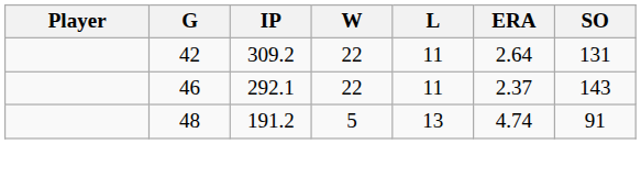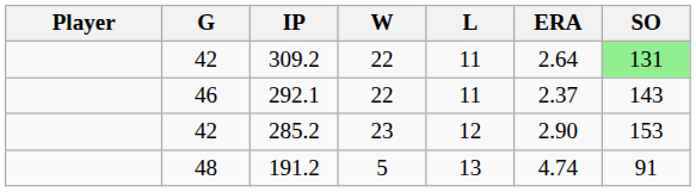 <table class="wikitable sortable">
 <tr>
 <th bgcolor="#DDDDFF" width="16%">Player</th>
 <th bgcolor="#DDDDFF" width="9%">G</th>
 <th bgcolor="#DDDDFF" width="9%">IP</th>
 <th bgcolor="#DDDDFF" width="9%">W</th>
 <th bgcolor="#DDDDFF" width="9%">L</th>
 <th bgcolor="#DDDDFF" width="9%">ERA</th>
 <th bgcolor="#DDDDFF" width="9%">SO</th>
 </tr>
 <tr align="center">
 <td></td>
 <td>42</td>
 <td>309.2</td>
 <td>22</td>
 <td>11</td>
 <td>2.64</td>
-<td>131</td>
+<td style="background: lightgreen;">131</td>
 </tr>
 <tr align="center">
 <td></td>
 <td>46</td>
 <td>292.1</td>
 <td>22</td>
 <td>11</td>
 <td>2.37</td>
 <td>143</td>
 </tr>
 <tr align="center">
 <td></td>
+<td>42</td>
+<td>285.2</td>
+<td>23</td>
+<td>12</td>
+<td>2.90</td>
+<td>153</td>
+</tr>
+<tr align="center">
+<td></td>
 <td>48</td>
 <td>191.2</td>
 <td>5</td>
 <td>13</td>
 <td>4.74</td>
 <td>91</td>
 </tr>
 </table>
